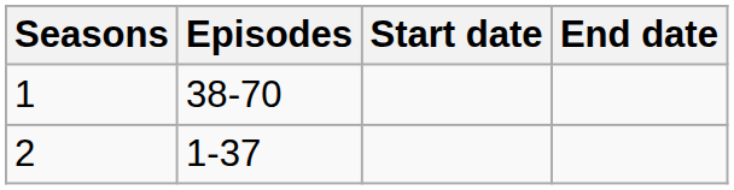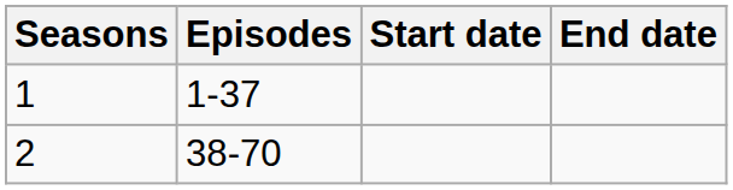 <table class="wikitable">
 <tr>
 <th>Seasons</th>
 <th>Episodes</th>
 <th>Start date</th>
 <th>End date</th>
 </tr>
 <tr>
 <td>1</td>
-<td>38-70</td>
+<td>1-37</td>
 <td></td>
 <td></td>
 </tr>
 <tr>
 <td>2</td>
-<td>1-37</td>
+<td>38-70</td>
 <td></td>
 <td></td>
 </tr>
 </table>
